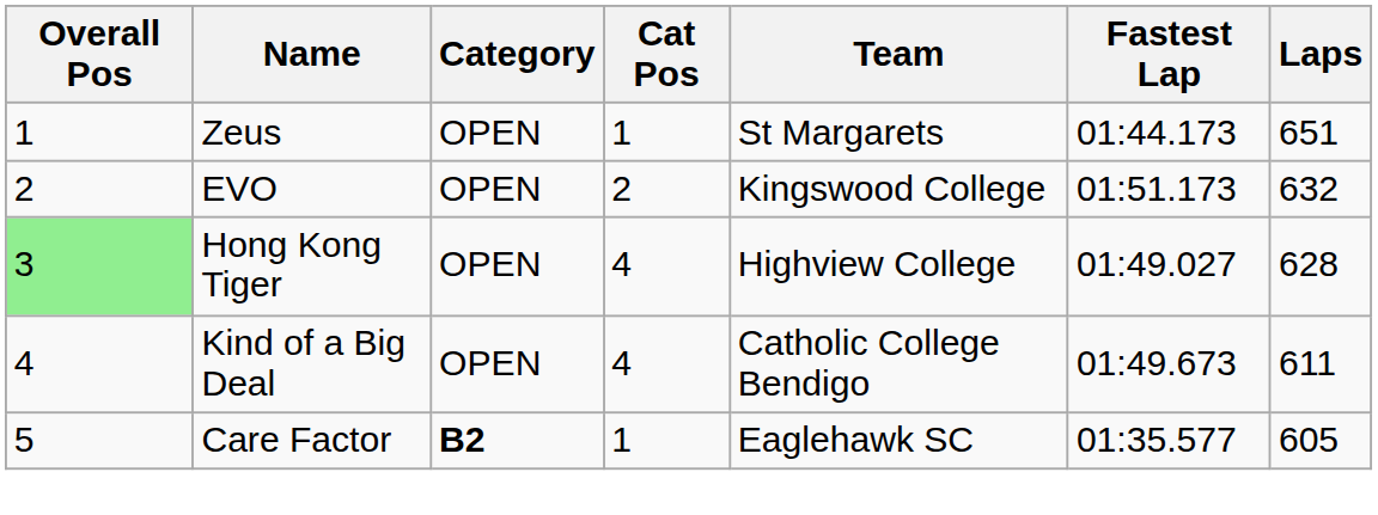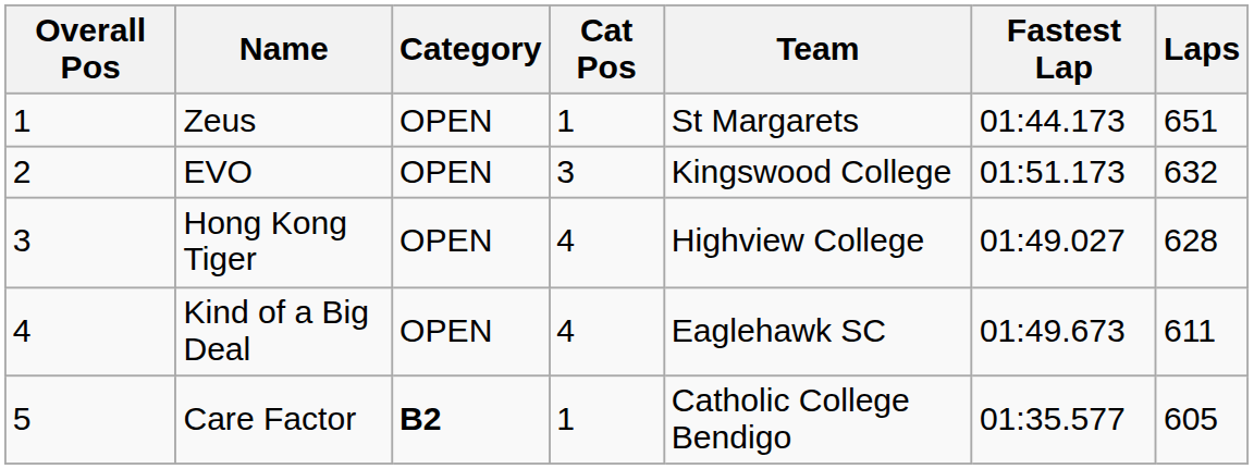 <table class="wikitable sortable">
 <tr>
 <th>Overall Pos</th>
 <th>Name</th>
 <th>Category</th>
 <th>Cat Pos</th>
 <th>Team</th>
 <th>Fastest Lap</th>
 <th>Laps</th>
 </tr>
 <tr>
 <td>1</td>
 <td>Zeus</td>
 <td>OPEN</td>
 <td>1</td>
 <td>St Margarets</td>
 <td>01:44.173</td>
 <td>651</td>
 </tr>
 <tr>
 <td>2</td>
 <td>EVO</td>
 <td>OPEN</td>
-<td>2</td>
+<td>3</td>
 <td>Kingswood College</td>
 <td>01:51.173</td>
 <td>632</td>
 </tr>
 <tr>
-<td style="background: lightgreen;">3</td>
+<td>3</td>
 <td>Hong Kong Tiger</td>
 <td>OPEN</td>
 <td>4</td>
 <td>Highview College</td>
 <td>01:49.027</td>
 <td>628</td>
 </tr>
 <tr>
 <td>4</td>
 <td>Kind of a Big Deal</td>
 <td>OPEN</td>
 <td>4</td>
-<td>Catholic College Bendigo</td>
+<td>Eaglehawk SC</td>
 <td>01:49.673</td>
 <td>611</td>
 </tr>
 <tr>
 <td>5</td>
 <td>Care Factor</td>
 <td><strong>B2</strong></td>
 <td>1</td>
-<td>Eaglehawk SC</td>
+<td>Catholic College Bendigo</td>
 <td>01:35.577</td>
 <td>605</td>
 </tr>
 </table>
